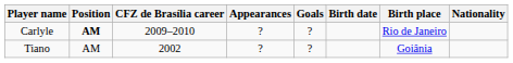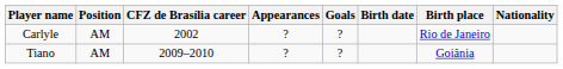 <table class="wikitable sortable"">
 <tr>
 <th>Player name</th>
 <th>Position</th>
 <th>CFZ de Brasília career</th>
 <th>Appearances</th>
 <th>Goals</th>
 <th>Birth date</th>
 <th>Birth place</th>
 <th>Nationality</th>
 </tr>
 <tr !bgcolor=#ff0| align="center">
 <td>Carlyle</td>
-<td><strong>AM</strong></td>
-<td>2009–2010</td>
+<td>AM</td>
+<td>2002</td>
 <td>?</td>
 <td>?</td>
 <td></td>
 <td><a href='#'>Rio de Janeiro</a></td>
 <td></td>
 </tr>
 <tr !bgcolor=#ff0| align="center">
 <td>Tiano</td>
 <td>AM</td>
-<td>2002</td>
+<td>2009–2010</td>
 <td>?</td>
 <td>?</td>
 <td></td>
 <td><a href='#'>Goiânia</a></td>
 <td></td>
 </tr>
 </table>
